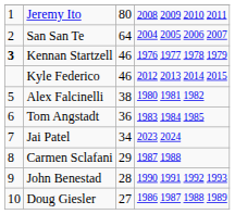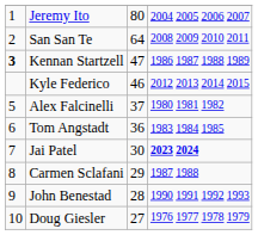 <table class="wikitable">
 <tr>
 </tr>
 <tr>
 <td>1</td>
 <td><a href='#'>Jeremy Ito</a></td>
 <td>80</td>
-<td style="font-size:80%;"><a href='#'>2008</a> <a href='#'>2009</a> <a href='#'>2010</a> <a href='#'>2011</a></td>
+<td style="font-size:80%;"><a href='#'>2004</a> <a href='#'>2005</a> <a href='#'>2006</a> <a href='#'>2007</a></td>
 </tr>
 <tr>
 <td>2</td>
 <td>San San Te</td>
 <td>64</td>
-<td style="font-size:80%;"><a href='#'>2004</a> <a href='#'>2005</a> <a href='#'>2006</a> <a href='#'>2007</a></td>
+<td style="font-size:80%;"><a href='#'>2008</a> <a href='#'>2009</a> <a href='#'>2010</a> <a href='#'>2011</a></td>
 </tr>
 <tr>
 <td><strong>3</strong></td>
 <td>Kennan Startzell</td>
-<td>46</td>
-<td style="font-size:80%;"><a href='#'>1976</a> <a href='#'>1977</a> <a href='#'>1978</a> <a href='#'>1979</a></td>
+<td>47</td>
+<td style="font-size:80%;"><a href='#'>1986</a> <a href='#'>1987</a> <a href='#'>1988</a> <a href='#'>1989</a></td>
 </tr>
 <tr>
 <td></td>
 <td>Kyle Federico</td>
 <td>46</td>
 <td style="font-size:80%;"><a href='#'>2012</a> <a href='#'>2013</a> <a href='#'>2014</a> <a href='#'>2015</a></td>
 </tr>
 <tr>
 <td>5</td>
 <td>Alex Falcinelli</td>
-<td>38</td>
+<td>37</td>
 <td style="font-size:80%;"><a href='#'>1980</a> <a href='#'>1981</a> <a href='#'>1982</a></td>
 </tr>
 <tr>
 <td>6</td>
 <td>Tom Angstadt</td>
 <td>36</td>
 <td style="font-size:80%;"><a href='#'>1983</a> <a href='#'>1984</a> <a href='#'>1985</a></td>
 </tr>
 <tr>
 <td>7</td>
 <td>Jai Patel</td>
-<td>34</td>
-<td style="font-size:80%;"><a href='#'>2023</a> <a href='#'>2024</a></td>
+<td>30</td>
+<td style="font-size:80%;"><strong><a href='#'>2023</a> <a href='#'>2024</a></strong></td>
 </tr>
 <tr>
 <td>8</td>
 <td>Carmen Sclafani</td>
 <td>29</td>
 <td style="font-size:80%;"><a href='#'>1987</a> <a href='#'>1988</a></td>
 </tr>
 <tr>
 <td>9</td>
 <td>John Benestad</td>
 <td>28</td>
 <td style="font-size:80%;"><a href='#'>1990</a> <a href='#'>1991</a> <a href='#'>1992</a> <a href='#'>1993</a></td>
 </tr>
 <tr>
 <td>10</td>
 <td>Doug Giesler</td>
 <td>27</td>
-<td style="font-size:80%;"><a href='#'>1986</a> <a href='#'>1987</a> <a href='#'>1988</a> <a href='#'>1989</a></td>
+<td style="font-size:80%;"><a href='#'>1976</a> <a href='#'>1977</a> <a href='#'>1978</a> <a href='#'>1979</a></td>
 </tr>
 </table>
